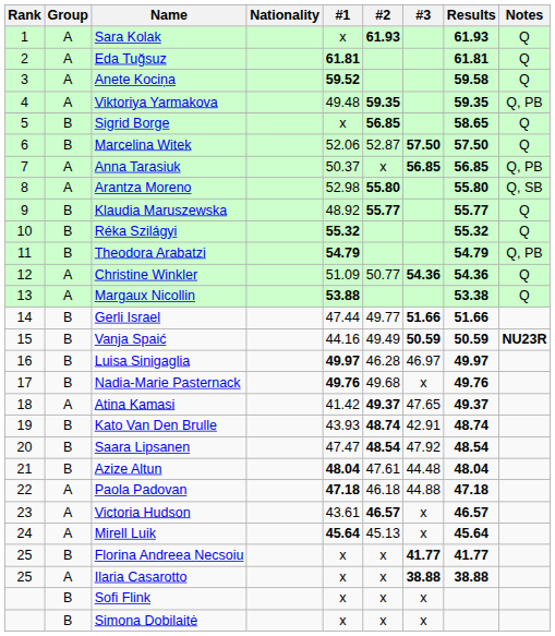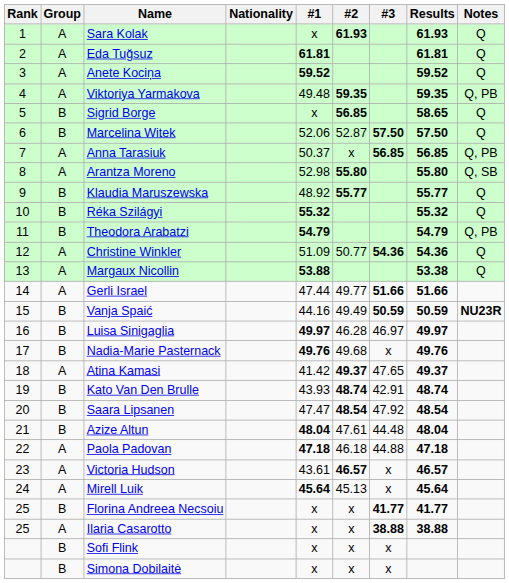 <table class="wikitable sortable" style="text-align:center">
 <tr>
 <th>Rank</th>
 <th>Group</th>
 <th>Name</th>
 <th>Nationality</th>
 <th>#1</th>
 <th>#2</th>
 <th>#3</th>
 <th>Results</th>
 <th>Notes</th>
 </tr>
 <tr bgcolor=ccffcc>
 <td>1</td>
 <td>A</td>
 <td align=left><a href='#'>Sara Kolak</a></td>
 <td align=left></td>
 <td>x</td>
 <td><strong>61.93</strong></td>
 <td></td>
 <td><strong>61.93</strong></td>
 <td>Q</td>
 </tr>
 <tr bgcolor=ccffcc>
 <td>2</td>
 <td>A</td>
 <td align=left><a href='#'>Eda Tuğsuz</a></td>
 <td align=left></td>
 <td><strong>61.81</strong></td>
 <td></td>
 <td></td>
 <td><strong>61.81</strong></td>
 <td>Q</td>
 </tr>
 <tr bgcolor=ccffcc>
 <td>3</td>
 <td>A</td>
 <td align=left><a href='#'>Anete Kociņa</a></td>
 <td align=left></td>
 <td><strong>59.52</strong></td>
 <td></td>
 <td></td>
-<td><strong>59.58</strong></td>
+<td><strong>59.52</strong></td>
 <td>Q</td>
 </tr>
 <tr bgcolor=ccffcc>
 <td>4</td>
 <td>A</td>
 <td align=left><a href='#'>Viktoriya Yarmakova</a></td>
 <td align=left></td>
 <td>49.48</td>
 <td><strong>59.35</strong></td>
 <td></td>
 <td><strong>59.35</strong></td>
 <td>Q, PB</td>
 </tr>
 <tr bgcolor=ccffcc>
 <td>5</td>
 <td>B</td>
 <td align=left><a href='#'>Sigrid Borge</a></td>
 <td align=left></td>
 <td>x</td>
 <td><strong>56.85</strong></td>
 <td></td>
 <td><strong>58.65</strong></td>
 <td>Q</td>
 </tr>
 <tr bgcolor=ccffcc>
 <td>6</td>
 <td>B</td>
 <td align=left><a href='#'>Marcelina Witek</a></td>
 <td align=left></td>
 <td>52.06</td>
 <td>52.87</td>
 <td><strong>57.50</strong></td>
 <td><strong>57.50</strong></td>
 <td>Q</td>
 </tr>
 <tr bgcolor=ccffcc>
 <td>7</td>
 <td>A</td>
 <td align=left><a href='#'>Anna Tarasiuk</a></td>
 <td align=left></td>
 <td>50.37</td>
 <td>x</td>
 <td><strong>56.85</strong></td>
 <td><strong>56.85</strong></td>
 <td>Q, PB</td>
 </tr>
 <tr bgcolor=ccffcc>
 <td>8</td>
 <td>A</td>
 <td align=left><a href='#'>Arantza Moreno</a></td>
 <td align=left></td>
 <td>52.98</td>
 <td><strong>55.80</strong></td>
 <td></td>
 <td><strong>55.80</strong></td>
 <td>Q, SB</td>
 </tr>
 <tr bgcolor=ccffcc>
 <td>9</td>
 <td>B</td>
 <td align=left><a href='#'>Klaudia Maruszewska</a></td>
 <td align=left></td>
 <td>48.92</td>
 <td><strong>55.77</strong></td>
 <td></td>
 <td><strong>55.77</strong></td>
 <td>Q</td>
 </tr>
 <tr bgcolor=ccffcc>
 <td>10</td>
 <td>B</td>
 <td align=left><a href='#'>Réka Szilágyi</a></td>
 <td align=left></td>
 <td><strong>55.32</strong></td>
 <td></td>
 <td></td>
 <td><strong>55.32</strong></td>
 <td>Q</td>
 </tr>
 <tr bgcolor=ccffcc>
 <td>11</td>
 <td>B</td>
 <td align=left><a href='#'>Theodora Arabatzi</a></td>
 <td align=left></td>
 <td><strong>54.79</strong></td>
 <td></td>
 <td></td>
 <td><strong>54.79</strong></td>
 <td>Q, PB</td>
 </tr>
 <tr bgcolor=ccffcc>
 <td>12</td>
 <td>A</td>
 <td align=left><a href='#'>Christine Winkler</a></td>
 <td align=left></td>
 <td>51.09</td>
 <td>50.77</td>
 <td><strong>54.36</strong></td>
 <td><strong>54.36</strong></td>
 <td>Q</td>
 </tr>
 <tr bgcolor=ccffcc>
 <td>13</td>
 <td>A</td>
 <td align=left><a href='#'>Margaux Nicollin</a></td>
 <td align=left></td>
 <td><strong>53.88</strong></td>
 <td></td>
 <td></td>
 <td><strong>53.38</strong></td>
 <td>Q</td>
 </tr>
 <tr>
 <td>14</td>
-<td>B</td>
+<td>A</td>
 <td align=left><a href='#'>Gerli Israel</a></td>
 <td align=left></td>
 <td>47.44</td>
 <td>49.77</td>
 <td><strong>51.66</strong></td>
 <td><strong>51.66</strong></td>
 <td></td>
 </tr>
 <tr>
 <td>15</td>
 <td>B</td>
 <td align=left><a href='#'>Vanja Spaić</a></td>
 <td align=left></td>
 <td>44.16</td>
 <td>49.49</td>
 <td><strong>50.59</strong></td>
 <td><strong>50.59</strong></td>
 <td><strong>NU23R</strong></td>
 </tr>
 <tr>
 <td>16</td>
 <td>B</td>
 <td align=left><a href='#'>Luisa Sinigaglia</a></td>
 <td align=left></td>
 <td><strong>49.97</strong></td>
 <td>46.28</td>
 <td>46.97</td>
 <td><strong>49.97</strong></td>
 <td></td>
 </tr>
 <tr>
 <td>17</td>
 <td>B</td>
 <td align=left><a href='#'>Nadia-Marie Pasternack</a></td>
 <td align=left></td>
 <td><strong>49.76</strong></td>
 <td>49.68</td>
 <td>x</td>
 <td><strong>49.76</strong></td>
 <td></td>
 </tr>
 <tr>
 <td>18</td>
 <td>A</td>
 <td align=left><a href='#'>Atina Kamasi</a></td>
 <td align=left></td>
 <td>41.42</td>
 <td><strong>49.37</strong></td>
 <td>47.65</td>
 <td><strong>49.37</strong></td>
 <td></td>
 </tr>
 <tr>
 <td>19</td>
 <td>B</td>
 <td align=left><a href='#'>Kato Van Den Brulle</a></td>
 <td align=left></td>
 <td>43.93</td>
 <td><strong>48.74</strong></td>
 <td>42.91</td>
 <td><strong>48.74</strong></td>
 <td></td>
 </tr>
 <tr>
 <td>20</td>
 <td>B</td>
 <td align=left><a href='#'>Saara Lipsanen</a></td>
 <td align=left></td>
 <td>47.47</td>
 <td><strong>48.54</strong></td>
 <td>47.92</td>
 <td><strong>48.54</strong></td>
 <td></td>
 </tr>
 <tr>
 <td>21</td>
 <td>B</td>
 <td align=left><a href='#'>Azize Altun</a></td>
 <td align=left></td>
 <td><strong>48.04</strong></td>
 <td>47.61</td>
 <td>44.48</td>
 <td><strong>48.04</strong></td>
 <td></td>
 </tr>
 <tr>
 <td>22</td>
 <td>A</td>
 <td align=left><a href='#'>Paola Padovan</a></td>
 <td align=left></td>
 <td><strong>47.18</strong></td>
 <td>46.18</td>
 <td>44.88</td>
 <td><strong>47.18</strong></td>
 <td></td>
 </tr>
 <tr>
 <td>23</td>
 <td>A</td>
 <td align=left><a href='#'>Victoria Hudson</a></td>
 <td align=left></td>
 <td>43.61</td>
 <td><strong>46.57</strong></td>
 <td>x</td>
 <td><strong>46.57</strong></td>
 <td></td>
 </tr>
 <tr>
 <td>24</td>
 <td>A</td>
 <td align=left><a href='#'>Mirell Luik</a></td>
 <td align=left></td>
 <td><strong>45.64</strong></td>
 <td>45.13</td>
 <td>x</td>
 <td><strong>45.64</strong></td>
 <td></td>
 </tr>
 <tr>
 <td>25</td>
 <td>B</td>
 <td align=left><a href='#'>Florina Andreea Necsoiu</a></td>
 <td align=left></td>
 <td>x</td>
 <td>x</td>
 <td><strong>41.77</strong></td>
 <td><strong>41.77</strong></td>
 <td></td>
 </tr>
 <tr>
 <td>25</td>
 <td>A</td>
 <td align=left><a href='#'>Ilaria Casarotto</a></td>
 <td align=left></td>
 <td>x</td>
 <td>x</td>
 <td><strong>38.88</strong></td>
 <td><strong>38.88</strong></td>
 <td></td>
 </tr>
 <tr>
 <td></td>
 <td>B</td>
 <td align=left><a href='#'>Sofi Flink</a></td>
 <td align=left></td>
 <td>x</td>
 <td>x</td>
 <td>x</td>
 <td><strong></strong></td>
 <td></td>
 </tr>
 <tr>
 <td></td>
 <td>B</td>
 <td align=left><a href='#'>Simona Dobilaitė</a></td>
 <td align=left></td>
 <td>x</td>
 <td>x</td>
 <td>x</td>
 <td><strong></strong></td>
 <td></td>
 </tr>
 </table>
